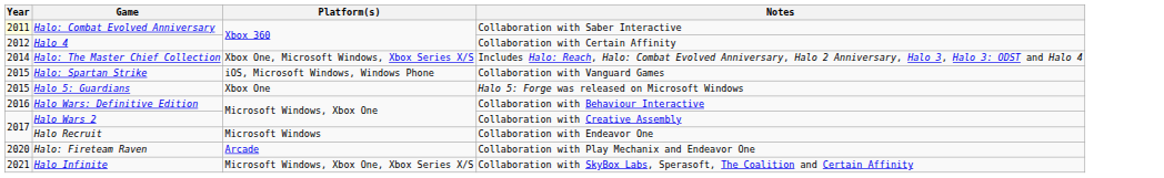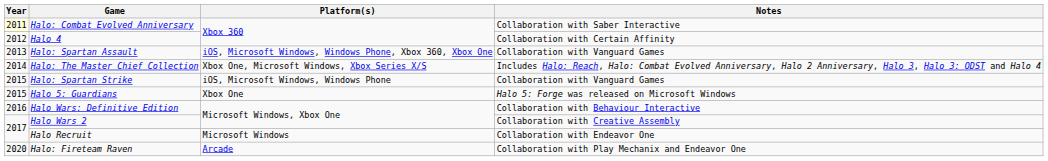 <table class="wikitable sortable">
 <tr>
 <th>Year</th>
 <th>Game</th>
 <th>Platform(s)</th>
 <th>Notes</th>
 </tr>
 <tr>
 <td style="background: lightyellow;">2011</td>
 <td><em><a href='#'>Halo: Combat Evolved Anniversary</a></em></td>
 <td rowspan="2"><a href='#'>Xbox 360</a></td>
 <td>Collaboration with Saber Interactive</td>
 </tr>
 <tr>
 <td>2012</td>
 <td><em><a href='#'>Halo 4</a></em></td>
 <td>Collaboration with Certain Affinity</td>
+</tr>
+<tr>
+<td>2013</td>
+<td><em><a href='#'>Halo: Spartan Assault</a></em></td>
+<td><a href='#'>iOS</a>, <a href='#'>Microsoft Windows</a>, <a href='#'>Windows Phone</a>, Xbox 360, <a href='#'>Xbox One</a></td>
+<td>Collaboration with Vanguard Games</td>
 </tr>
 <tr>
 <td>2014</td>
 <td><em><a href='#'>Halo: The Master Chief Collection</a></em></td>
 <td>Xbox One, Microsoft Windows, <a href='#'>Xbox Series X/S</a></td>
 <td>Includes <em><a href='#'>Halo: Reach</a></em>, <em>Halo: Combat Evolved Anniversary</em>, <em>Halo 2 Anniversary</em>, <em><a href='#'>Halo 3</a></em>, <em><a href='#'>Halo 3: ODST</a></em> and <em>Halo 4</em></td>
 </tr>
 <tr>
 <td>2015</td>
 <td><em><a href='#'>Halo: Spartan Strike</a></em></td>
 <td>iOS, Microsoft Windows, Windows Phone</td>
 <td>Collaboration with Vanguard Games</td>
 </tr>
 <tr>
 <td>2015</td>
 <td><em><a href='#'>Halo 5: Guardians</a></em></td>
 <td>Xbox One</td>
 <td><em>Halo 5: Forge</em> was released on Microsoft Windows</td>
 </tr>
 <tr>
 <td>2016</td>
 <td><em><a href='#'>Halo Wars: Definitive Edition</a></em></td>
 <td rowspan="2">Microsoft Windows, Xbox One</td>
 <td>Collaboration with <a href='#'>Behaviour Interactive</a></td>
 </tr>
 <tr>
 <td rowspan="2">2017</td>
 <td><em><a href='#'>Halo Wars 2</a></em></td>
 <td>Collaboration with <a href='#'>Creative Assembly</a></td>
 </tr>
 <tr>
 <td><em>Halo Recruit</em></td>
 <td>Microsoft Windows</td>
 <td>Collaboration with Endeavor One</td>
 </tr>
 <tr>
 <td>2020</td>
 <td><em>Halo: Fireteam Raven</em></td>
 <td><a href='#'>Arcade</a></td>
 <td>Collaboration with Play Mechanix and Endeavor One</td>
 </tr>
-<tr>
-<td>2021</td>
-<td><em><a href='#'>Halo Infinite</a></em></td>
-<td>Microsoft Windows, Xbox One, Xbox Series X/S</td>
-<td>Collaboration with <a href='#'>SkyBox Labs</a>, Sperasoft, <a href='#'>The Coalition</a> and <a href='#'>Certain Affinity</a></td>
-</tr>
 </table>
